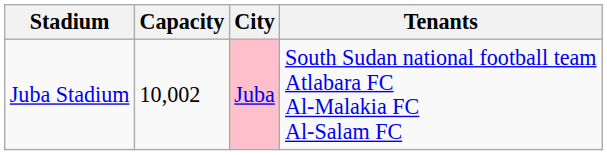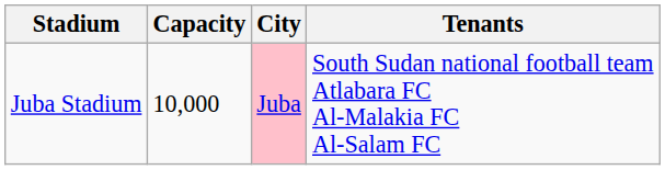 <table class="wikitable sortable">
 <tr>
 <th>Stadium</th>
 <th>Capacity</th>
 <th>City</th>
 <th>Tenants</th>
 </tr>
 <tr>
 <td><a href='#'>Juba Stadium</a></td>
-<td>10,002</td>
+<td>10,000</td>
 <td style="background: pink;"><a href='#'>Juba</a></td>
 <td><a href='#'>South Sudan national football team</a><br><a href='#'>Atlabara FC</a><br><a href='#'>Al-Malakia FC</a> <br><a href='#'>Al-Salam FC</a></td>
 </tr>
 </table>
